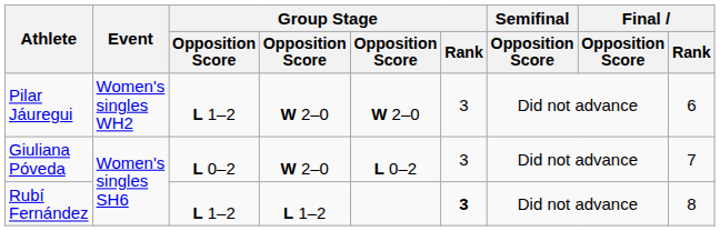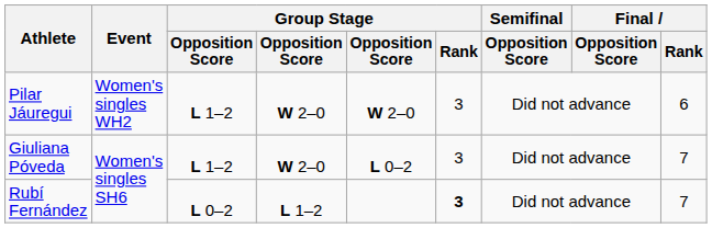 <table class="wikitable" style="font-size:90%; text-align:center">
 <tr>
 <th rowspan=2>Athlete</th>
 <th rowspan=2>Event</th>
 <th colspan=4>Group Stage</th>
 <th>Semifinal</th>
 <th colspan=2>Final / </th>
 </tr>
 <tr style="font-size:95%">
 <th>Opposition<br>Score</th>
 <th>Opposition<br>Score</th>
 <th>Opposition<br>Score</th>
 <th>Rank</th>
 <th>Opposition<br>Score</th>
 <th>Opposition<br>Score</th>
 <th>Rank</th>
 </tr>
 <tr>
 <td align=left><a href='#'>Pilar Jáuregui</a></td>
 <td align=left><a href='#'>Women's singles WH2</a></td>
 <td><br><strong>L</strong> 1–2</td>
 <td><br><strong>W</strong> 2–0</td>
 <td><br><strong>W</strong> 2–0</td>
 <td>3</td>
 <td colspan=2>Did not advance</td>
 <td>6</td>
 </tr>
 <tr>
 <td align=left><a href='#'>Giuliana Póveda</a></td>
 <td align=left rowspan=2><a href='#'>Women's singles SH6</a></td>
-<td><br><strong>L</strong> 0–2</td>
+<td><br><strong>L</strong> 1–2</td>
 <td><br><strong>W</strong> 2–0</td>
 <td><br><strong>L</strong> 0–2</td>
 <td>3</td>
 <td colspan=2>Did not advance</td>
 <td>7</td>
 </tr>
 <tr>
 <td align=left><a href='#'>Rubí Fernández</a></td>
-<td><br><strong>L</strong> 1–2</td>
+<td><br><strong>L</strong> 0–2</td>
 <td><br><strong>L</strong> 1–2</td>
 <td></td>
 <td><strong>3</strong></td>
 <td colspan=2>Did not advance</td>
-<td>8</td>
+<td>7</td>
 </tr>
 </table>
